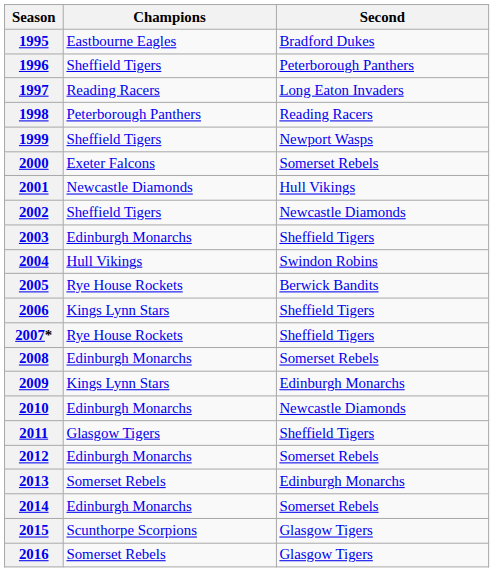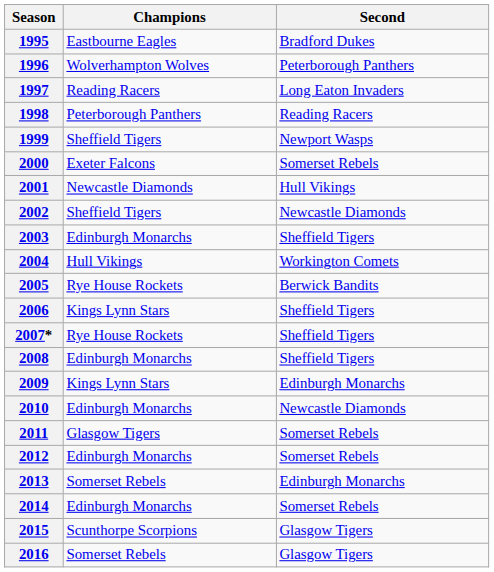 <table class="wikitable" style="font-size: 90%">
 <tr>
 <th width=50>Season</th>
 <th width=200>Champions</th>
 <th width=200>Second</th>
 </tr>
 <tr>
 <th><a href='#'>1995</a></th>
 <td><a href='#'>Eastbourne Eagles</a></td>
 <td><a href='#'>Bradford Dukes</a></td>
 </tr>
 <tr>
 <th><a href='#'>1996</a></th>
-<td><a href='#'>Sheffield Tigers</a></td>
+<td><a href='#'>Wolverhampton Wolves</a></td>
 <td><a href='#'>Peterborough Panthers</a></td>
 </tr>
 <tr>
 <th><a href='#'>1997</a></th>
 <td><a href='#'>Reading Racers</a></td>
 <td><a href='#'>Long Eaton Invaders</a></td>
 </tr>
 <tr>
 <th><a href='#'>1998</a></th>
 <td><a href='#'>Peterborough Panthers</a></td>
 <td><a href='#'>Reading Racers</a></td>
 </tr>
 <tr>
 <th><a href='#'>1999</a></th>
 <td><a href='#'>Sheffield Tigers</a></td>
 <td><a href='#'>Newport Wasps</a></td>
 </tr>
 <tr>
 <th><a href='#'>2000</a></th>
 <td><a href='#'>Exeter Falcons</a></td>
 <td><a href='#'>Somerset Rebels</a></td>
 </tr>
 <tr>
 <th><a href='#'>2001</a></th>
 <td><a href='#'>Newcastle Diamonds</a></td>
 <td><a href='#'>Hull Vikings</a></td>
 </tr>
 <tr>
 <th><a href='#'>2002</a></th>
 <td><a href='#'>Sheffield Tigers</a></td>
 <td><a href='#'>Newcastle Diamonds</a></td>
 </tr>
 <tr>
 <th><a href='#'>2003</a></th>
 <td><a href='#'>Edinburgh Monarchs</a></td>
 <td><a href='#'>Sheffield Tigers</a></td>
 </tr>
 <tr>
 <th><a href='#'>2004</a></th>
 <td><a href='#'>Hull Vikings</a></td>
-<td><a href='#'>Swindon Robins</a></td>
+<td><a href='#'>Workington Comets</a></td>
 </tr>
 <tr>
 <th><a href='#'>2005</a></th>
 <td><a href='#'>Rye House Rockets</a></td>
 <td><a href='#'>Berwick Bandits</a></td>
 </tr>
 <tr>
 <th><a href='#'>2006</a></th>
 <td><a href='#'>Kings Lynn Stars</a></td>
 <td><a href='#'>Sheffield Tigers</a></td>
 </tr>
 <tr>
 <th><a href='#'>2007</a>*</th>
 <td><a href='#'>Rye House Rockets</a></td>
 <td><a href='#'>Sheffield Tigers</a></td>
 </tr>
 <tr>
 <th><a href='#'>2008</a></th>
 <td><a href='#'>Edinburgh Monarchs</a></td>
-<td><a href='#'>Somerset Rebels</a></td>
+<td><a href='#'>Sheffield Tigers</a></td>
 </tr>
 <tr>
 <th><a href='#'>2009</a></th>
 <td><a href='#'>Kings Lynn Stars</a></td>
 <td><a href='#'>Edinburgh Monarchs</a></td>
 </tr>
 <tr>
 <th><a href='#'>2010</a></th>
 <td><a href='#'>Edinburgh Monarchs</a></td>
 <td><a href='#'>Newcastle Diamonds</a></td>
 </tr>
 <tr>
 <th><a href='#'>2011</a></th>
 <td><a href='#'>Glasgow Tigers</a></td>
-<td><a href='#'>Sheffield Tigers</a></td>
+<td><a href='#'>Somerset Rebels</a></td>
 </tr>
 <tr>
 <th><a href='#'>2012</a></th>
 <td><a href='#'>Edinburgh Monarchs</a></td>
 <td><a href='#'>Somerset Rebels</a></td>
 </tr>
 <tr>
 <th><a href='#'>2013</a></th>
 <td><a href='#'>Somerset Rebels</a></td>
 <td><a href='#'>Edinburgh Monarchs</a></td>
 </tr>
 <tr>
 <th><a href='#'>2014</a></th>
 <td><a href='#'>Edinburgh Monarchs</a></td>
 <td><a href='#'>Somerset Rebels</a></td>
 </tr>
 <tr>
 <th><a href='#'>2015</a></th>
 <td><a href='#'>Scunthorpe Scorpions</a></td>
 <td><a href='#'>Glasgow Tigers</a></td>
 </tr>
 <tr>
 <th><a href='#'>2016</a></th>
 <td><a href='#'>Somerset Rebels</a></td>
 <td><a href='#'>Glasgow Tigers</a></td>
 </tr>
 </table>
